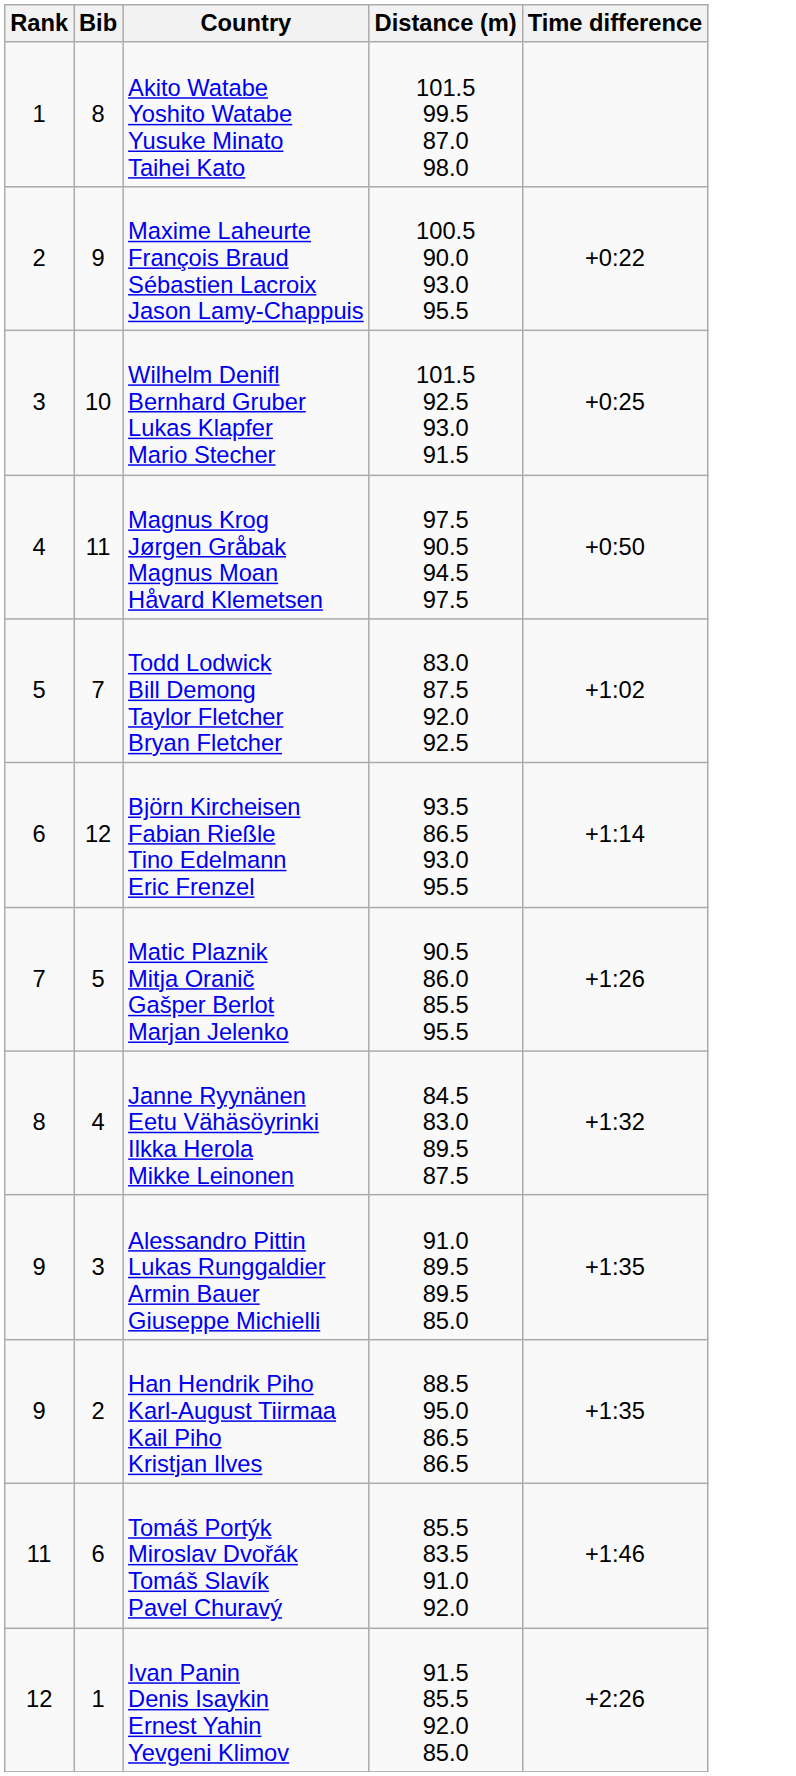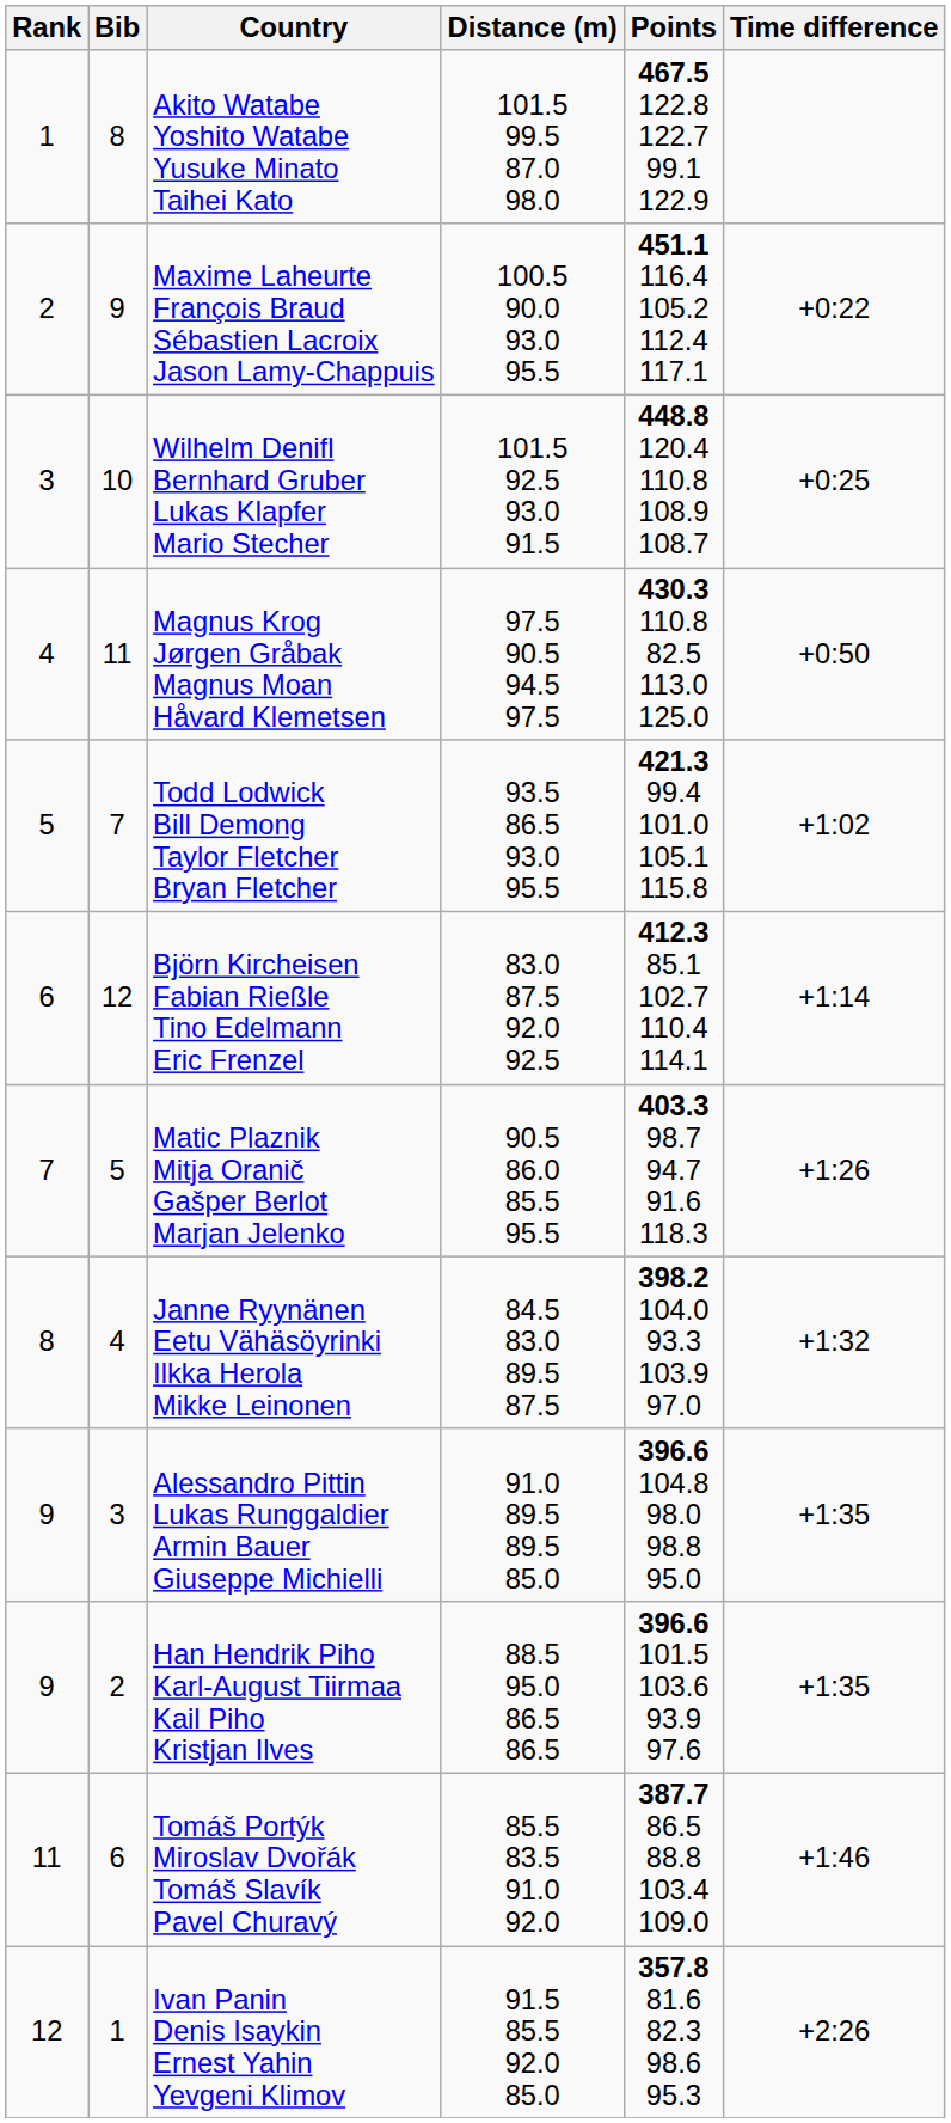 <table class="wikitable sortable" style="text-align:center">
 <tr>
 <th>Rank</th>
 <th>Bib</th>
 <th>Country</th>
 <th>Distance (m)</th>
+<th>Points</th>
 <th>Time difference</th>
 </tr>
 <tr>
 <td>1</td>
 <td>8</td>
 <td align=left><br><a href='#'>Akito Watabe</a><br><a href='#'>Yoshito Watabe</a><br><a href='#'>Yusuke Minato</a><br><a href='#'>Taihei Kato</a></td>
 <td><br>101.5<br>99.5<br>87.0<br>98.0</td>
+<td><strong>467.5</strong><br>122.8<br>122.7<br>99.1<br>122.9</td>
 <td></td>
 </tr>
 <tr>
 <td>2</td>
 <td>9</td>
 <td align=left><br><a href='#'>Maxime Laheurte</a><br><a href='#'>François Braud</a><br><a href='#'>Sébastien Lacroix</a><br><a href='#'>Jason Lamy-Chappuis</a></td>
 <td><br>100.5<br>90.0<br>93.0<br>95.5</td>
+<td><strong>451.1</strong><br>116.4<br>105.2<br>112.4<br>117.1</td>
 <td>+0:22</td>
 </tr>
 <tr>
 <td>3</td>
 <td>10</td>
 <td align=left><br><a href='#'>Wilhelm Denifl</a><br><a href='#'>Bernhard Gruber</a><br><a href='#'>Lukas Klapfer</a><br><a href='#'>Mario Stecher</a></td>
 <td><br>101.5<br>92.5<br>93.0<br>91.5</td>
+<td><strong>448.8</strong><br>120.4<br>110.8<br>108.9<br>108.7</td>
 <td>+0:25</td>
 </tr>
 <tr>
 <td>4</td>
 <td>11</td>
 <td align=left><br><a href='#'>Magnus Krog</a><br><a href='#'>Jørgen Gråbak</a><br><a href='#'>Magnus Moan</a><br><a href='#'>Håvard Klemetsen</a></td>
 <td><br>97.5<br>90.5<br>94.5<br>97.5</td>
+<td><strong>430.3</strong><br>110.8<br>82.5<br>113.0<br>125.0</td>
 <td>+0:50</td>
 </tr>
 <tr>
 <td>5</td>
 <td>7</td>
 <td align=left><br><a href='#'>Todd Lodwick</a><br><a href='#'>Bill Demong</a><br><a href='#'>Taylor Fletcher</a><br><a href='#'>Bryan Fletcher</a></td>
-<td><br>83.0<br>87.5<br>92.0<br>92.5</td>
+<td><br>93.5<br>86.5<br>93.0<br>95.5</td>
+<td><strong>421.3</strong><br>99.4<br>101.0<br>105.1<br>115.8</td>
 <td>+1:02</td>
 </tr>
 <tr>
 <td>6</td>
 <td>12</td>
 <td align=left><br><a href='#'>Björn Kircheisen</a><br><a href='#'>Fabian Rießle</a><br><a href='#'>Tino Edelmann</a><br><a href='#'>Eric Frenzel</a></td>
-<td><br>93.5<br>86.5<br>93.0<br>95.5</td>
+<td><br>83.0<br>87.5<br>92.0<br>92.5</td>
+<td><strong>412.3</strong><br>85.1<br>102.7<br>110.4<br>114.1</td>
 <td>+1:14</td>
 </tr>
 <tr>
 <td>7</td>
 <td>5</td>
 <td align=left><br><a href='#'>Matic Plaznik</a><br><a href='#'>Mitja Oranič</a><br><a href='#'>Gašper Berlot</a><br><a href='#'>Marjan Jelenko</a></td>
 <td><br>90.5<br>86.0<br>85.5<br>95.5</td>
+<td><strong>403.3</strong><br>98.7<br>94.7<br>91.6<br>118.3</td>
 <td>+1:26</td>
 </tr>
 <tr>
 <td>8</td>
 <td>4</td>
 <td align=left><br><a href='#'>Janne Ryynänen</a><br><a href='#'>Eetu Vähäsöyrinki</a><br><a href='#'>Ilkka Herola</a><br><a href='#'>Mikke Leinonen</a></td>
 <td><br>84.5<br>83.0<br>89.5<br>87.5</td>
+<td><strong>398.2</strong><br>104.0<br>93.3<br>103.9<br>97.0</td>
 <td>+1:32</td>
 </tr>
 <tr>
 <td>9</td>
 <td>3</td>
 <td align=left><br><a href='#'>Alessandro Pittin</a><br><a href='#'>Lukas Runggaldier</a><br><a href='#'>Armin Bauer</a><br><a href='#'>Giuseppe Michielli</a></td>
 <td><br>91.0<br>89.5<br>89.5<br>85.0</td>
+<td><strong>396.6</strong><br>104.8<br>98.0<br>98.8<br>95.0</td>
 <td>+1:35</td>
 </tr>
 <tr>
 <td>9</td>
 <td>2</td>
 <td align=left><br><a href='#'>Han Hendrik Piho</a><br><a href='#'>Karl-August Tiirmaa</a><br><a href='#'>Kail Piho</a><br><a href='#'>Kristjan Ilves</a></td>
 <td><br>88.5<br>95.0<br>86.5<br>86.5</td>
+<td><strong>396.6</strong><br>101.5<br>103.6<br>93.9<br>97.6</td>
 <td>+1:35</td>
 </tr>
 <tr>
 <td>11</td>
 <td>6</td>
 <td align=left><br><a href='#'>Tomáš Portýk</a><br><a href='#'>Miroslav Dvořák</a><br><a href='#'>Tomáš Slavík</a><br><a href='#'>Pavel Churavý</a></td>
 <td><br>85.5<br>83.5<br>91.0<br>92.0</td>
+<td><strong>387.7</strong><br>86.5<br>88.8<br>103.4<br>109.0</td>
 <td>+1:46</td>
 </tr>
 <tr>
 <td>12</td>
 <td>1</td>
 <td align=left><br><a href='#'>Ivan Panin</a><br><a href='#'>Denis Isaykin</a><br><a href='#'>Ernest Yahin</a><br><a href='#'>Yevgeni Klimov</a></td>
 <td><br>91.5<br>85.5<br>92.0<br>85.0</td>
+<td><strong>357.8</strong><br>81.6<br>82.3<br>98.6<br>95.3</td>
 <td>+2:26</td>
 </tr>
 </table>
